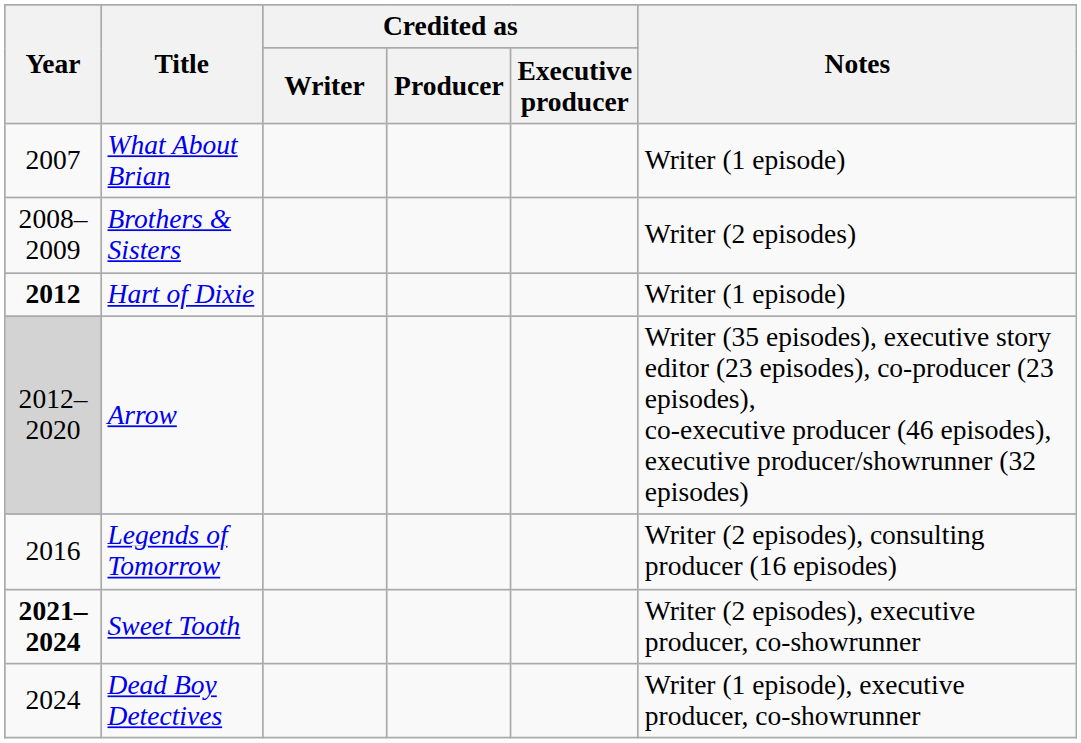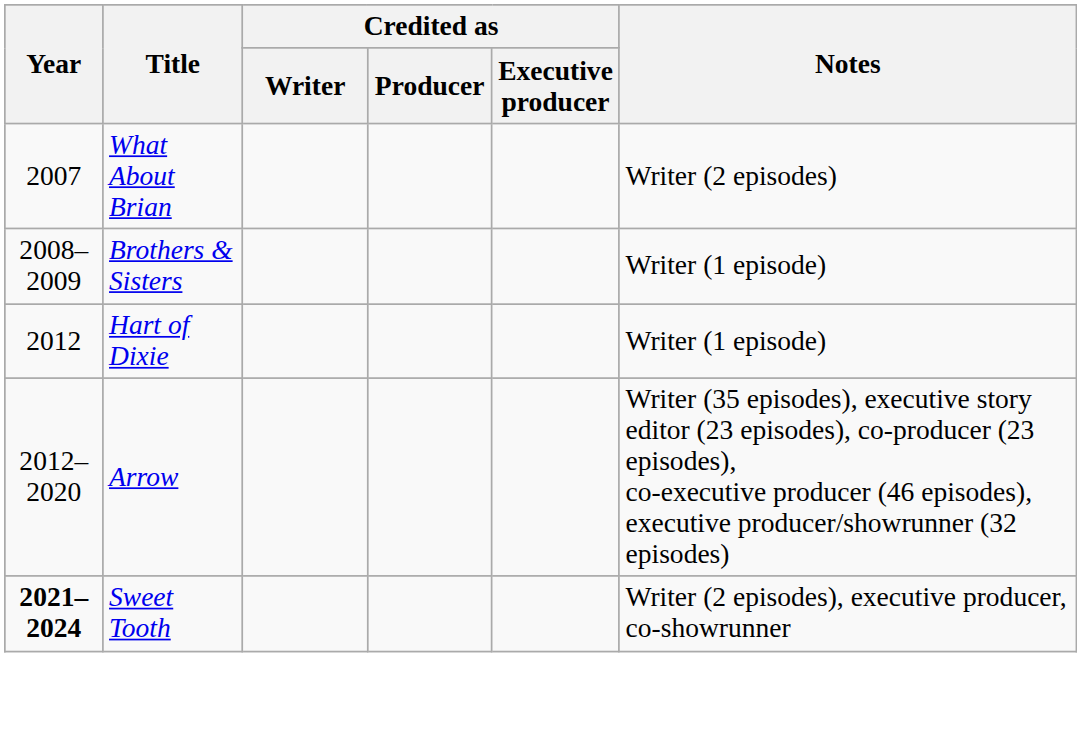 <table class="wikitable" style="text-align:center; margin-right:auto; margin-right:auto">
 <tr>
 <th rowspan="2">Year</th>
 <th rowspan="2">Title</th>
 <th colspan="3">Credited as</th>
 <th rowspan="2">Notes</th>
 </tr>
 <tr>
 <th width=65>Writer</th>
 <th width=65>Producer</th>
 <th width=65>Executive producer</th>
 </tr>
 <tr>
 <td>2007</td>
 <td align="left"><em><a href='#'>What About Brian</a></em></td>
 <td></td>
 <td></td>
 <td></td>
-<td align="left">Writer (1 episode)</td>
+<td align="left">Writer (2 episodes)</td>
 </tr>
 <tr>
 <td>2008–2009</td>
 <td align="left"><em><a href='#'>Brothers & Sisters</a></em></td>
 <td></td>
 <td></td>
 <td></td>
-<td align="left">Writer (2 episodes)</td>
+<td align="left">Writer (1 episode)</td>
 </tr>
 <tr>
-<td><strong>2012</strong></td>
+<td>2012</td>
 <td align="left"><em><a href='#'>Hart of Dixie</a></em></td>
 <td></td>
 <td></td>
 <td></td>
 <td align="left">Writer (1 episode)</td>
 </tr>
 <tr>
-<td style="background: lightgrey;">2012–2020</td>
+<td>2012–2020</td>
 <td align="left"><em><a href='#'>Arrow</a></em></td>
 <td></td>
 <td></td>
 <td></td>
 <td align="left">Writer (35 episodes), executive story editor (23 episodes), co-producer (23 episodes), <br>co-executive producer (46 episodes), executive producer/showrunner (32 episodes)</td>
-</tr>
-<tr>
-<td>2016</td>
-<td align="left"><em><a href='#'>Legends of Tomorrow</a></em></td>
-<td></td>
-<td></td>
-<td></td>
-<td align="left">Writer (2 episodes), consulting producer (16 episodes)</td>
 </tr>
 <tr>
 <td><strong>2021–2024</strong></td>
 <td align="left"><em><a href='#'>Sweet Tooth</a></em></td>
 <td></td>
 <td></td>
 <td></td>
 <td align="left">Writer (2 episodes), executive producer, co-showrunner</td>
 </tr>
-<tr>
-<td>2024</td>
-<td align="left"><em><a href='#'>Dead Boy Detectives</a></em></td>
-<td></td>
-<td></td>
-<td></td>
-<td align="left">Writer (1 episode), executive producer, co-showrunner</td>
-</tr>
 </table>
